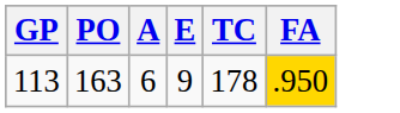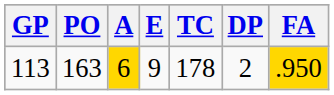 <table class="wikitable">
 <tr>
 <th><a href='#'>GP</a></th>
 <th><a href='#'>PO</a></th>
 <th><a href='#'>A</a></th>
 <th><a href='#'>E</a></th>
 <th><a href='#'>TC</a></th>
+<th><a href='#'>DP</a></th>
 <th><a href='#'>FA</a></th>
 </tr>
 <tr align=center>
 <td>113</td>
 <td>163</td>
-<td>6</td>
+<td style="background: gold;">6</td>
 <td>9</td>
 <td>178</td>
+<td>2</td>
 <td style="background: gold;">.950</td>
 </tr>
 </table>
